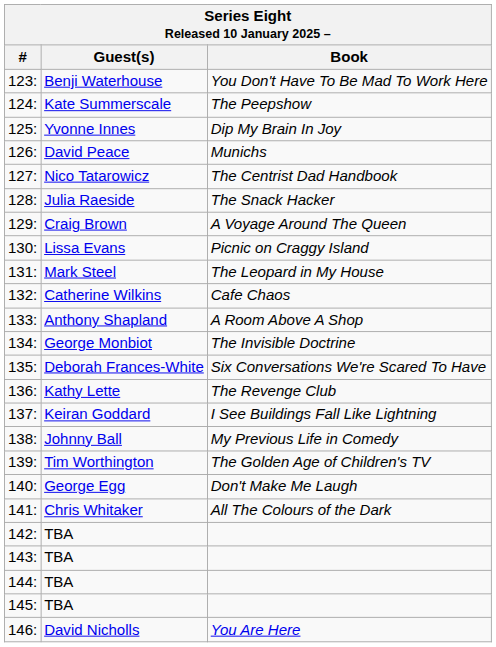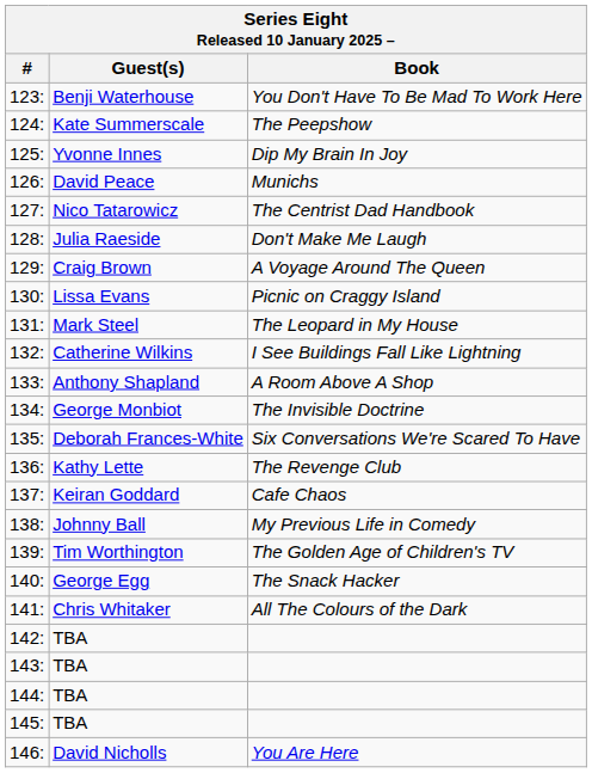 <table class="wikitable">
 <tr>
 <th colspan="3">Series Eight<br><small>Released 10 January 2025 –</small></th>
 </tr>
 <tr>
 <th>#</th>
 <th>Guest(s)</th>
 <th>Book</th>
 </tr>
 <tr>
 <td>123:</td>
 <td><a href='#'>Benji Waterhouse</a></td>
 <td><em>You Don't Have To Be Mad To Work Here</em></td>
 </tr>
 <tr>
 <td>124:</td>
 <td><a href='#'>Kate Summerscale</a></td>
 <td><em>The Peepshow</em></td>
 </tr>
 <tr>
 <td>125:</td>
 <td><a href='#'>Yvonne Innes</a></td>
 <td><em>Dip My Brain In Joy</em></td>
 </tr>
 <tr>
 <td>126:</td>
 <td><a href='#'>David Peace</a></td>
 <td><em>Munichs</em></td>
 </tr>
 <tr>
 <td>127:</td>
 <td><a href='#'>Nico Tatarowicz</a></td>
 <td><em>The Centrist Dad Handbook</em></td>
 </tr>
 <tr>
 <td>128:</td>
 <td><a href='#'>Julia Raeside</a></td>
-<td><em>The Snack Hacker</em></td>
+<td><em>Don't Make Me Laugh</em></td>
 </tr>
 <tr>
 <td>129:</td>
 <td><a href='#'>Craig Brown</a></td>
 <td><em>A Voyage Around The Queen</em></td>
 </tr>
 <tr>
 <td>130:</td>
 <td><a href='#'>Lissa Evans</a></td>
 <td><em>Picnic on Craggy Island</em></td>
 </tr>
 <tr>
 <td>131:</td>
 <td><a href='#'>Mark Steel</a></td>
 <td><em>The Leopard in My House</em></td>
 </tr>
 <tr>
 <td>132:</td>
 <td><a href='#'>Catherine Wilkins</a></td>
-<td><em>Cafe Chaos</em></td>
+<td><em>I See Buildings Fall Like Lightning</em></td>
 </tr>
 <tr>
 <td>133:</td>
 <td><a href='#'>Anthony Shapland</a></td>
 <td><em>A Room Above A Shop</em></td>
 </tr>
 <tr>
 <td>134:</td>
 <td><a href='#'>George Monbiot</a></td>
 <td><em>The Invisible Doctrine</em></td>
 </tr>
 <tr>
 <td>135:</td>
 <td><a href='#'>Deborah Frances-White</a></td>
 <td><em>Six Conversations We're Scared To Have</em></td>
 </tr>
 <tr>
 <td>136:</td>
 <td><a href='#'>Kathy Lette</a></td>
 <td><em>The Revenge Club</em></td>
 </tr>
 <tr>
 <td>137:</td>
 <td><a href='#'>Keiran Goddard</a></td>
-<td><em>I See Buildings Fall Like Lightning</em></td>
+<td><em>Cafe Chaos</em></td>
 </tr>
 <tr>
 <td>138:</td>
 <td><a href='#'>Johnny Ball</a></td>
 <td><em>My Previous Life in Comedy</em></td>
 </tr>
 <tr>
 <td>139:</td>
 <td><a href='#'>Tim Worthington</a></td>
 <td><em>The Golden Age of Children's TV</em></td>
 </tr>
 <tr>
 <td>140:</td>
 <td><a href='#'>George Egg</a></td>
-<td><em>Don't Make Me Laugh</em></td>
+<td><em>The Snack Hacker</em></td>
 </tr>
 <tr>
 <td>141:</td>
 <td><a href='#'>Chris Whitaker</a></td>
 <td><em>All The Colours of the Dark</em></td>
 </tr>
 <tr>
 <td>142:</td>
 <td>TBA</td>
 <td></td>
 </tr>
 <tr>
 <td>143:</td>
 <td>TBA</td>
 <td></td>
 </tr>
 <tr>
 <td>144:</td>
 <td>TBA</td>
 <td></td>
 </tr>
 <tr>
 <td>145:</td>
 <td>TBA</td>
 <td></td>
 </tr>
 <tr>
 <td>146:</td>
 <td><a href='#'>David Nicholls</a></td>
 <td><em><a href='#'>You Are Here</a></em></td>
 </tr>
 </table>
